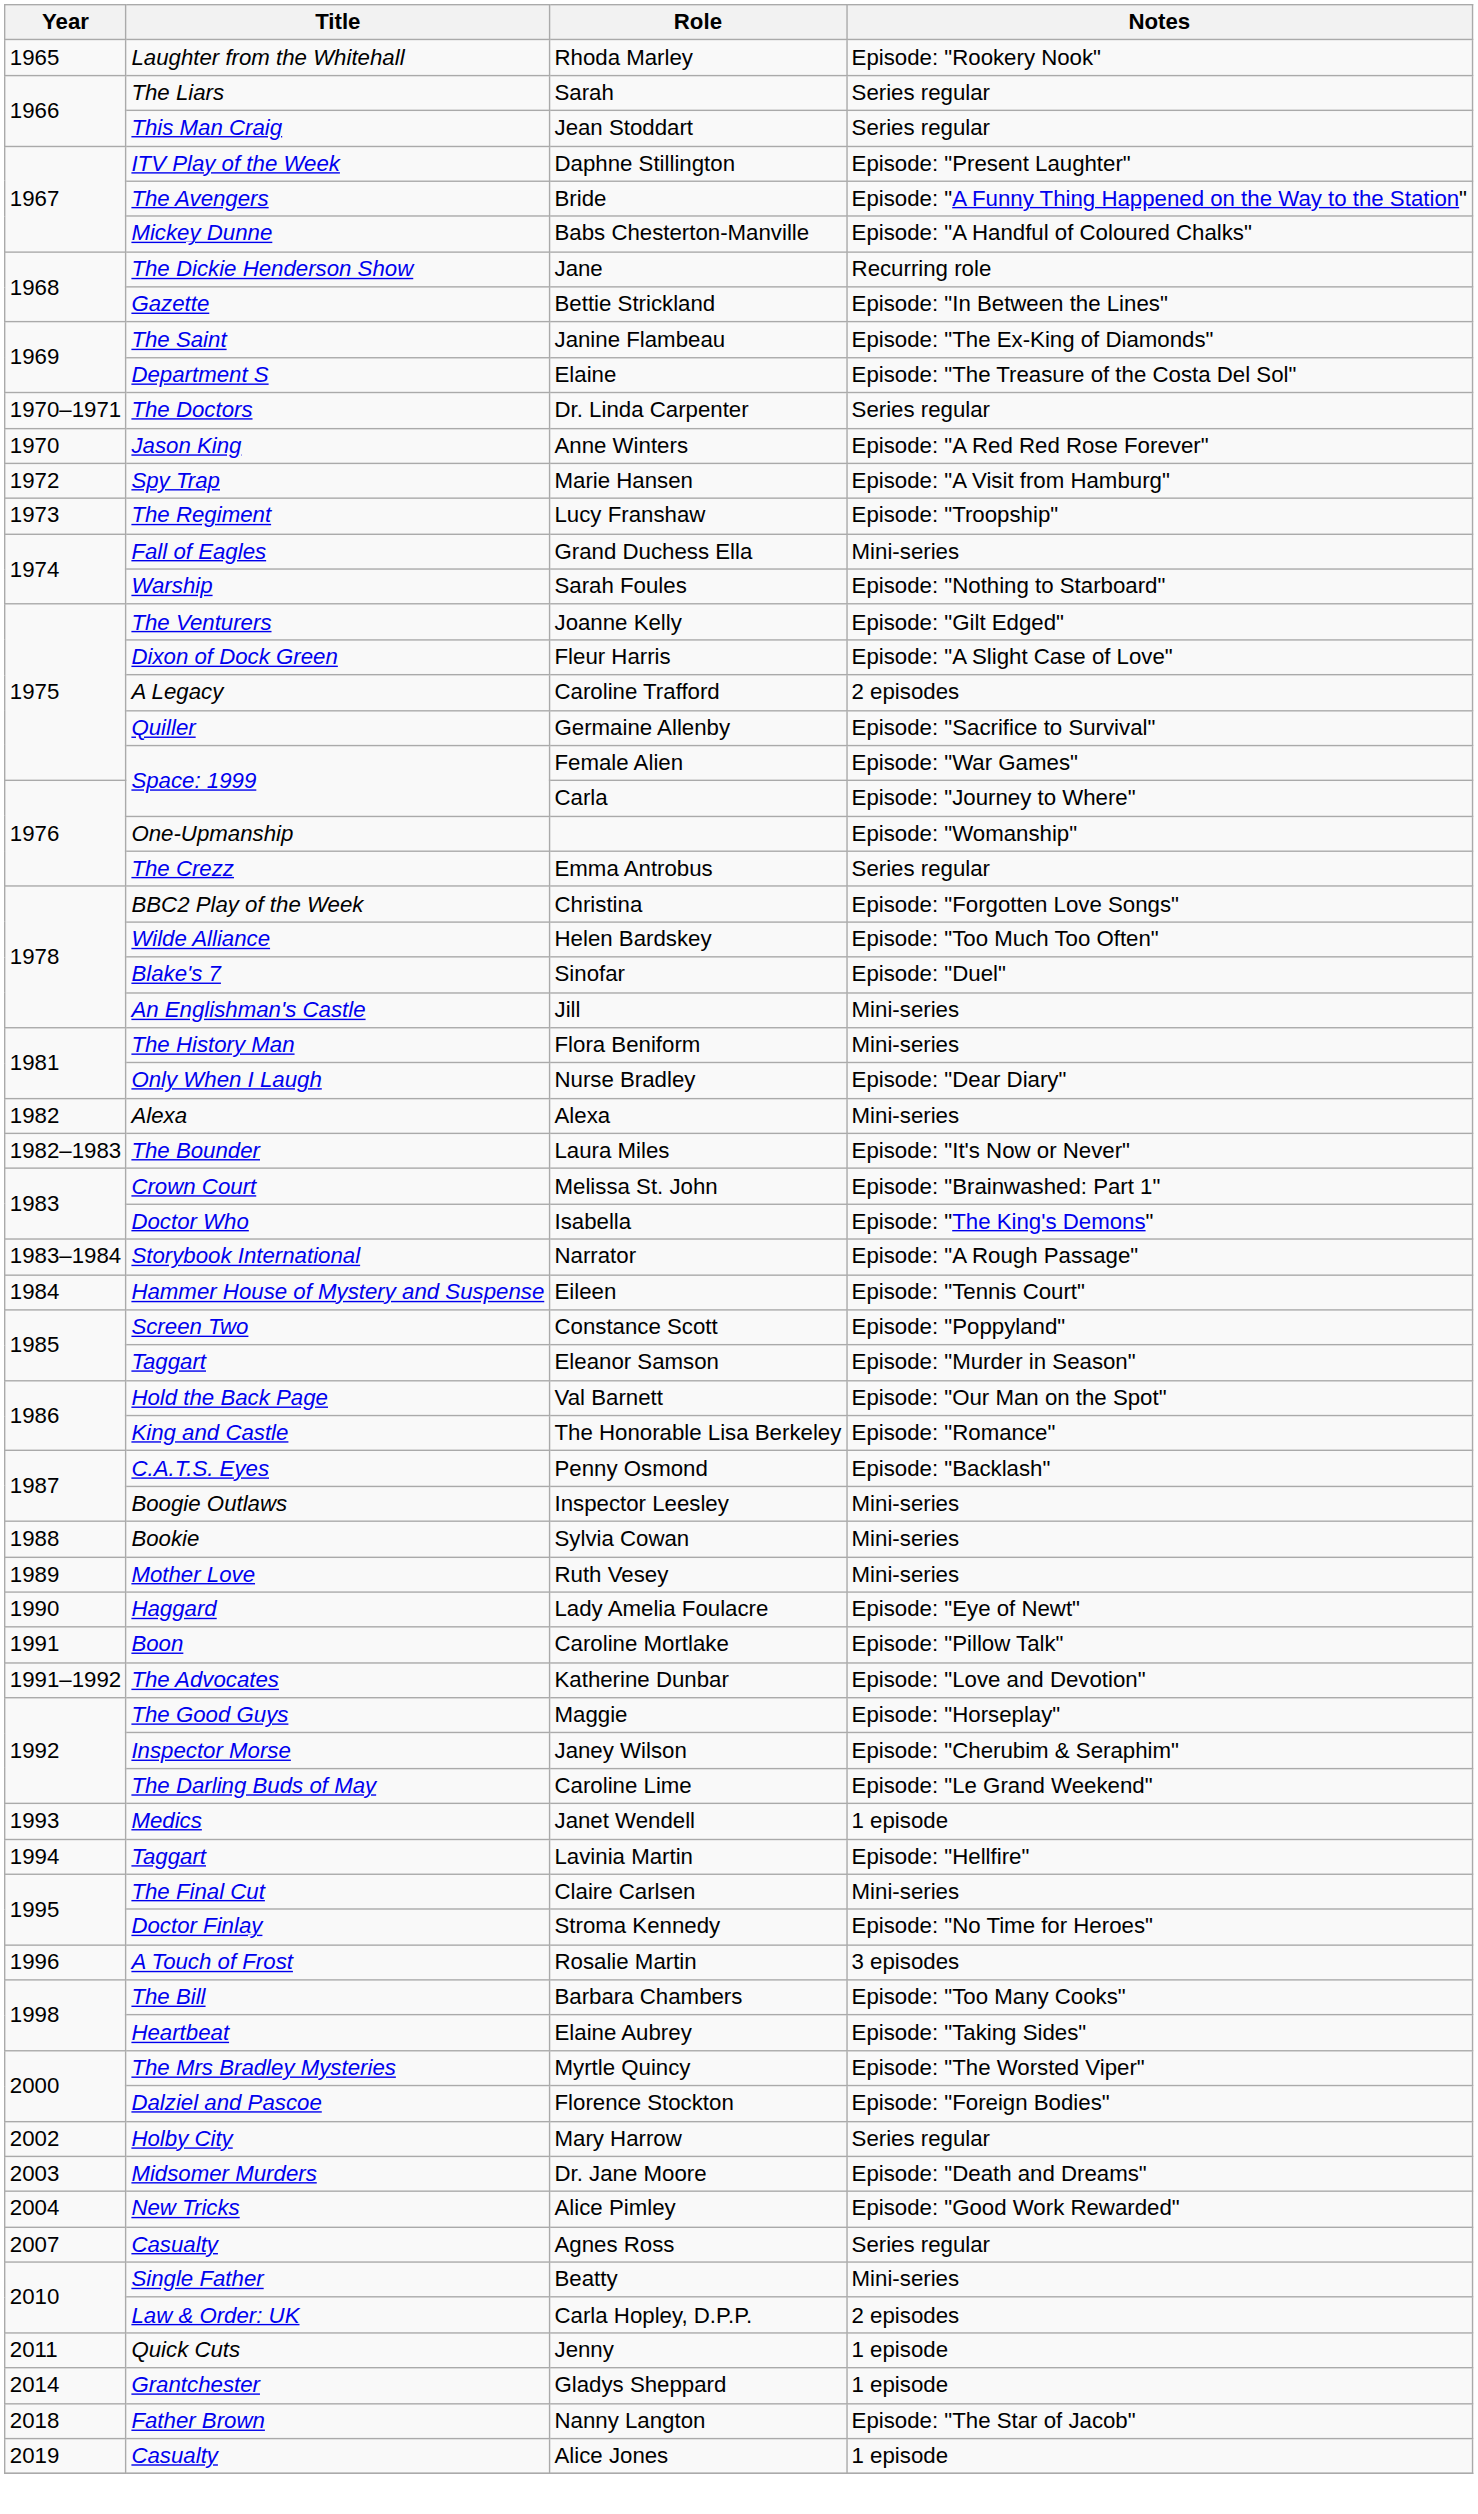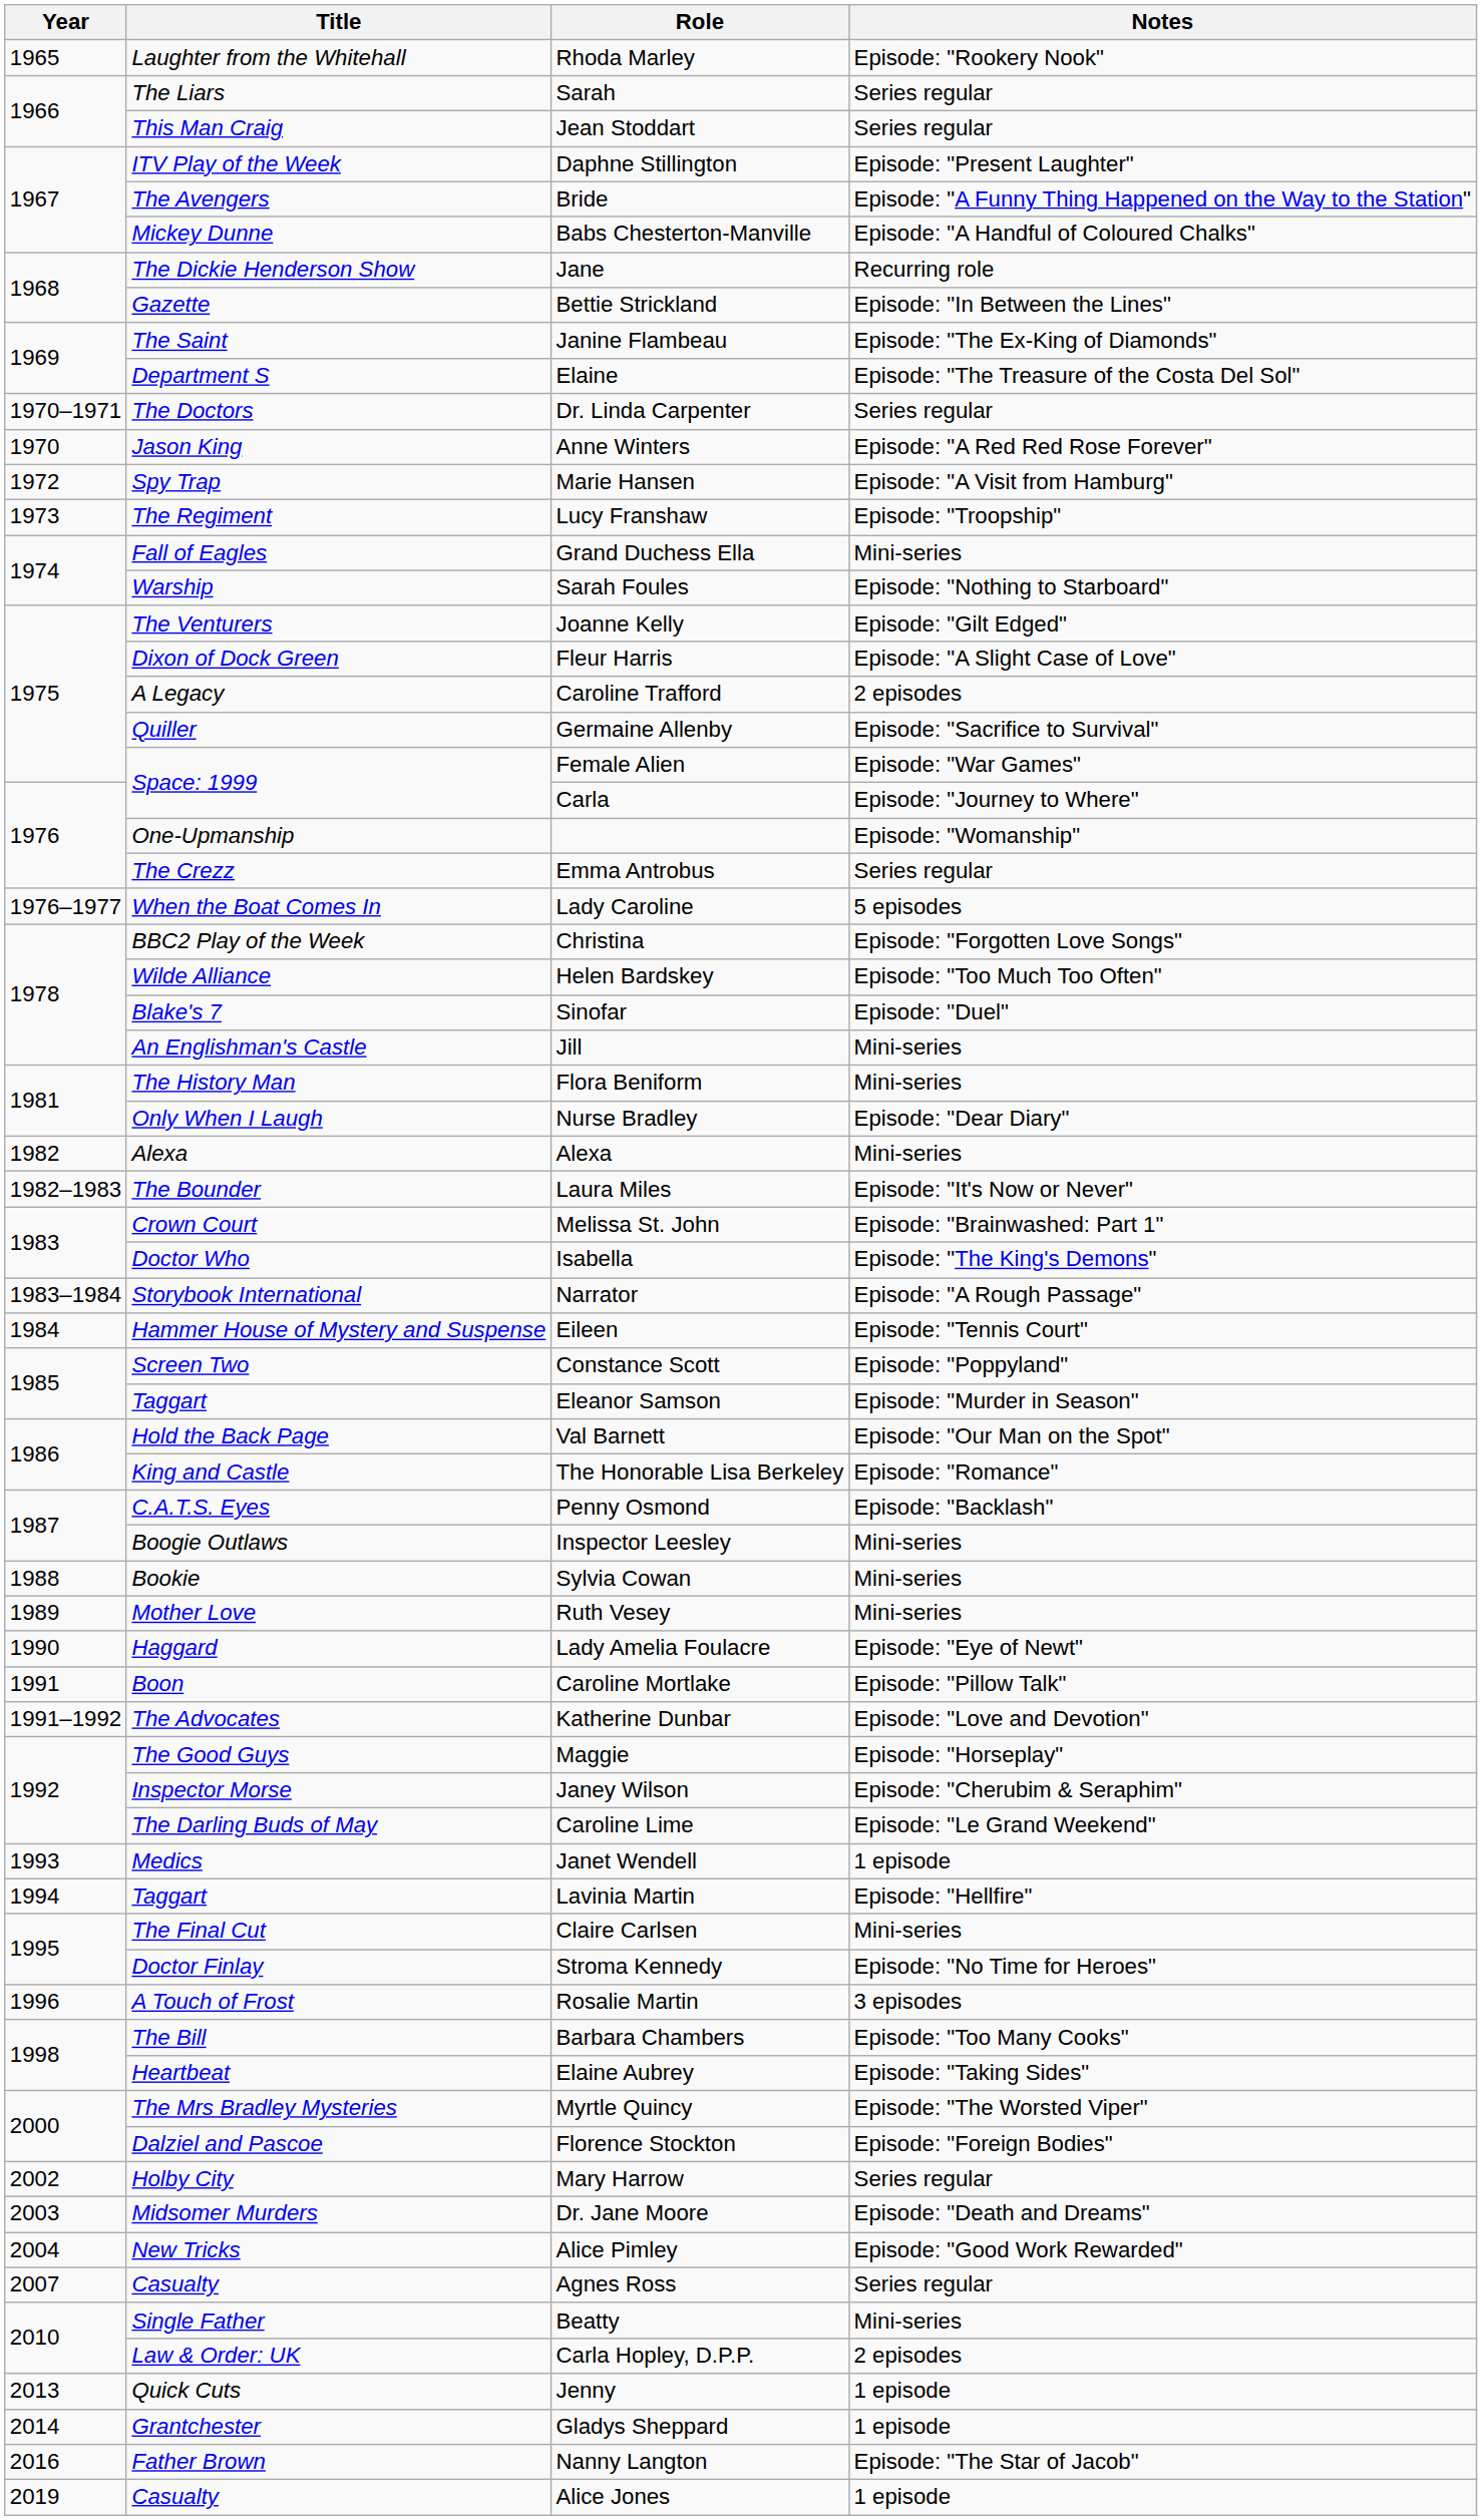 <table class="wikitable">
 <tr>
 <th>Year</th>
 <th>Title</th>
 <th>Role</th>
 <th>Notes</th>
 </tr>
 <tr>
 <td>1965</td>
 <td><em>Laughter from the Whitehall</em></td>
 <td>Rhoda Marley</td>
 <td>Episode: "Rookery Nook"</td>
 </tr>
 <tr>
 <td rowspan="2">1966</td>
 <td><em>The Liars</em></td>
 <td>Sarah</td>
 <td>Series regular</td>
 </tr>
 <tr>
 <td><em><a href='#'>This Man Craig</a></em></td>
 <td>Jean Stoddart</td>
 <td>Series regular</td>
 </tr>
 <tr>
 <td rowspan="3">1967</td>
 <td><em><a href='#'>ITV Play of the Week</a></em></td>
 <td>Daphne Stillington</td>
 <td>Episode: "Present Laughter"</td>
 </tr>
 <tr>
 <td><em><a href='#'>The Avengers</a></em></td>
 <td>Bride</td>
 <td>Episode: "<a href='#'>A Funny Thing Happened on the Way to the Station</a>"</td>
 </tr>
 <tr>
 <td><em><a href='#'>Mickey Dunne</a></em></td>
 <td>Babs Chesterton-Manville</td>
 <td>Episode: "A Handful of Coloured Chalks"</td>
 </tr>
 <tr>
 <td rowspan="2">1968</td>
 <td><em><a href='#'>The Dickie Henderson Show</a></em></td>
 <td>Jane</td>
 <td>Recurring role</td>
 </tr>
 <tr>
 <td><em><a href='#'>Gazette</a></em></td>
 <td>Bettie Strickland</td>
 <td>Episode: "In Between the Lines"</td>
 </tr>
 <tr>
 <td rowspan="2">1969</td>
 <td><em><a href='#'>The Saint</a></em></td>
 <td>Janine Flambeau</td>
 <td>Episode: "The Ex-King of Diamonds"</td>
 </tr>
 <tr>
 <td><em><a href='#'>Department S</a></em></td>
 <td>Elaine</td>
 <td>Episode: "The Treasure of the Costa Del Sol"</td>
 </tr>
 <tr>
 <td>1970–1971</td>
 <td><em><a href='#'>The Doctors</a></em></td>
 <td>Dr. Linda Carpenter</td>
 <td>Series regular</td>
 </tr>
 <tr>
 <td>1970</td>
 <td><em><a href='#'>Jason King</a></em></td>
 <td>Anne Winters</td>
 <td>Episode: "A Red Red Rose Forever"</td>
 </tr>
 <tr>
 <td>1972</td>
 <td><em><a href='#'>Spy Trap</a></em></td>
 <td>Marie Hansen</td>
 <td>Episode: "A Visit from Hamburg"</td>
 </tr>
 <tr>
 <td>1973</td>
 <td><em><a href='#'>The Regiment</a></em></td>
 <td>Lucy Franshaw</td>
 <td>Episode: "Troopship"</td>
 </tr>
 <tr>
 <td rowspan="2">1974</td>
 <td><em><a href='#'>Fall of Eagles</a></em></td>
 <td>Grand Duchess Ella</td>
 <td>Mini-series</td>
 </tr>
 <tr>
 <td><em><a href='#'>Warship</a></em></td>
 <td>Sarah Foules</td>
 <td>Episode: "Nothing to Starboard"</td>
 </tr>
 <tr>
 <td rowspan="5">1975</td>
 <td><em><a href='#'>The Venturers</a></em></td>
 <td>Joanne Kelly</td>
 <td>Episode: "Gilt Edged"</td>
 </tr>
 <tr>
 <td><em><a href='#'>Dixon of Dock Green</a></em></td>
 <td>Fleur Harris</td>
 <td>Episode: "A Slight Case of Love"</td>
 </tr>
 <tr>
 <td><em>A Legacy</em></td>
 <td>Caroline Trafford</td>
 <td>2 episodes</td>
 </tr>
 <tr>
 <td><em><a href='#'>Quiller</a></em></td>
 <td>Germaine Allenby</td>
 <td>Episode: "Sacrifice to Survival"</td>
 </tr>
 <tr>
 <td rowspan="2"><em><a href='#'>Space: 1999</a></em></td>
 <td>Female Alien</td>
 <td>Episode: "War Games"</td>
 </tr>
 <tr>
 <td rowspan="3">1976</td>
 <td>Carla</td>
 <td>Episode: "Journey to Where"</td>
 </tr>
 <tr>
 <td><em>One-Upmanship</em></td>
 <td></td>
 <td>Episode: "Womanship"</td>
 </tr>
 <tr>
 <td><em><a href='#'>The Crezz</a></em></td>
 <td>Emma Antrobus</td>
 <td>Series regular</td>
+</tr>
+<tr>
+<td>1976–1977</td>
+<td><em><a href='#'>When the Boat Comes In</a></em></td>
+<td>Lady Caroline</td>
+<td>5 episodes</td>
 </tr>
 <tr>
 <td rowspan="4">1978</td>
 <td><em>BBC2 Play of the Week</em></td>
 <td>Christina</td>
 <td>Episode: "Forgotten Love Songs"</td>
 </tr>
 <tr>
 <td><em><a href='#'>Wilde Alliance</a></em></td>
 <td>Helen Bardskey</td>
 <td>Episode: "Too Much Too Often"</td>
 </tr>
 <tr>
 <td><em><a href='#'>Blake's 7</a></em></td>
 <td>Sinofar</td>
 <td>Episode: "Duel"</td>
 </tr>
 <tr>
 <td><em><a href='#'>An Englishman's Castle</a></em></td>
 <td>Jill</td>
 <td>Mini-series</td>
 </tr>
 <tr>
 <td rowspan="2">1981</td>
 <td><em><a href='#'>The History Man</a></em></td>
 <td>Flora Beniform</td>
 <td>Mini-series</td>
 </tr>
 <tr>
 <td><em><a href='#'>Only When I Laugh</a></em></td>
 <td>Nurse Bradley</td>
 <td>Episode: "Dear Diary"</td>
 </tr>
 <tr>
 <td>1982</td>
 <td><em>Alexa</em></td>
 <td>Alexa</td>
 <td>Mini-series</td>
 </tr>
 <tr>
 <td>1982–1983</td>
 <td><em><a href='#'>The Bounder</a></em></td>
 <td>Laura Miles</td>
 <td>Episode: "It's Now or Never"</td>
 </tr>
 <tr>
 <td rowspan="2">1983</td>
 <td><em><a href='#'>Crown Court</a></em></td>
 <td>Melissa St. John</td>
 <td>Episode: "Brainwashed: Part 1"</td>
 </tr>
 <tr>
 <td><em><a href='#'>Doctor Who</a></em></td>
 <td>Isabella</td>
 <td>Episode: "<a href='#'>The King's Demons</a>"</td>
 </tr>
 <tr>
 <td>1983–1984</td>
 <td><em><a href='#'>Storybook International</a></em></td>
 <td>Narrator</td>
 <td>Episode: "A Rough Passage"</td>
 </tr>
 <tr>
 <td>1984</td>
 <td><em><a href='#'>Hammer House of Mystery and Suspense</a></em></td>
 <td>Eileen</td>
 <td>Episode: "Tennis Court"</td>
 </tr>
 <tr>
 <td rowspan="2">1985</td>
 <td><em><a href='#'>Screen Two</a></em></td>
 <td>Constance Scott</td>
 <td>Episode: "Poppyland"</td>
 </tr>
 <tr>
 <td><em><a href='#'>Taggart</a></em></td>
 <td>Eleanor Samson</td>
 <td>Episode: "Murder in Season"</td>
 </tr>
 <tr>
 <td rowspan="2">1986</td>
 <td><em><a href='#'>Hold the Back Page</a></em></td>
 <td>Val Barnett</td>
 <td>Episode: "Our Man on the Spot"</td>
 </tr>
 <tr>
 <td><em><a href='#'>King and Castle</a></em></td>
 <td>The Honorable Lisa Berkeley</td>
 <td>Episode: "Romance"</td>
 </tr>
 <tr>
 <td rowspan="2">1987</td>
 <td><em><a href='#'>C.A.T.S. Eyes</a></em></td>
 <td>Penny Osmond</td>
 <td>Episode: "Backlash"</td>
 </tr>
 <tr>
 <td><em>Boogie Outlaws</em></td>
 <td>Inspector Leesley</td>
 <td>Mini-series</td>
 </tr>
 <tr>
 <td>1988</td>
 <td><em>Bookie</em></td>
 <td>Sylvia Cowan</td>
 <td>Mini-series</td>
 </tr>
 <tr>
 <td>1989</td>
 <td><em><a href='#'>Mother Love</a></em></td>
 <td>Ruth Vesey</td>
 <td>Mini-series</td>
 </tr>
 <tr>
 <td>1990</td>
 <td><em><a href='#'>Haggard</a></em></td>
 <td>Lady Amelia Foulacre</td>
 <td>Episode: "Eye of Newt"</td>
 </tr>
 <tr>
 <td>1991</td>
 <td><em><a href='#'>Boon</a></em></td>
 <td>Caroline Mortlake</td>
 <td>Episode: "Pillow Talk"</td>
 </tr>
 <tr>
 <td>1991–1992</td>
 <td><em><a href='#'>The Advocates</a></em></td>
 <td>Katherine Dunbar</td>
 <td>Episode: "Love and Devotion"</td>
 </tr>
 <tr>
 <td rowspan="3">1992</td>
 <td><em><a href='#'>The Good Guys</a></em></td>
 <td>Maggie</td>
 <td>Episode: "Horseplay"</td>
 </tr>
 <tr>
 <td><em><a href='#'>Inspector Morse</a></em></td>
 <td>Janey Wilson</td>
 <td>Episode: "Cherubim & Seraphim"</td>
 </tr>
 <tr>
 <td><em><a href='#'>The Darling Buds of May</a></em></td>
 <td>Caroline Lime</td>
 <td>Episode: "Le Grand Weekend"</td>
 </tr>
 <tr>
 <td>1993</td>
 <td><em><a href='#'>Medics</a></em></td>
 <td>Janet Wendell</td>
 <td>1 episode</td>
 </tr>
 <tr>
 <td>1994</td>
 <td><em><a href='#'>Taggart</a></em></td>
 <td>Lavinia Martin</td>
 <td>Episode: "Hellfire"</td>
 </tr>
 <tr>
 <td rowspan="2">1995</td>
 <td><em><a href='#'>The Final Cut</a></em></td>
 <td>Claire Carlsen</td>
 <td>Mini-series</td>
 </tr>
 <tr>
 <td><em><a href='#'>Doctor Finlay</a></em></td>
 <td>Stroma Kennedy</td>
 <td>Episode: "No Time for Heroes"</td>
 </tr>
 <tr>
 <td>1996</td>
 <td><em><a href='#'>A Touch of Frost</a></em></td>
 <td>Rosalie Martin</td>
 <td>3 episodes</td>
 </tr>
 <tr>
 <td rowspan="2">1998</td>
 <td><em><a href='#'>The Bill</a></em></td>
 <td>Barbara Chambers</td>
 <td>Episode: "Too Many Cooks"</td>
 </tr>
 <tr>
 <td><em><a href='#'>Heartbeat</a></em></td>
 <td>Elaine Aubrey</td>
 <td>Episode: "Taking Sides"</td>
 </tr>
 <tr>
 <td rowspan="2">2000</td>
 <td><em><a href='#'>The Mrs Bradley Mysteries</a></em></td>
 <td>Myrtle Quincy</td>
 <td>Episode: "The Worsted Viper"</td>
 </tr>
 <tr>
 <td><em><a href='#'>Dalziel and Pascoe</a></em></td>
 <td>Florence Stockton</td>
 <td>Episode: "Foreign Bodies"</td>
 </tr>
 <tr>
 <td>2002</td>
 <td><em><a href='#'>Holby City</a></em></td>
 <td>Mary Harrow</td>
 <td>Series regular</td>
 </tr>
 <tr>
 <td>2003</td>
 <td><em><a href='#'>Midsomer Murders</a></em></td>
 <td>Dr. Jane Moore</td>
 <td>Episode: "Death and Dreams"</td>
 </tr>
 <tr>
 <td>2004</td>
 <td><em><a href='#'>New Tricks</a></em></td>
 <td>Alice Pimley</td>
 <td>Episode: "Good Work Rewarded"</td>
 </tr>
 <tr>
 <td>2007</td>
 <td><em><a href='#'>Casualty</a></em></td>
 <td>Agnes Ross</td>
 <td>Series regular</td>
 </tr>
 <tr>
 <td rowspan="2">2010</td>
 <td><em><a href='#'>Single Father</a></em></td>
 <td>Beatty</td>
 <td>Mini-series</td>
 </tr>
 <tr>
 <td><em><a href='#'>Law & Order: UK</a></em></td>
 <td>Carla Hopley, D.P.P.</td>
 <td>2 episodes</td>
 </tr>
 <tr>
-<td>2011</td>
+<td>2013</td>
 <td><em>Quick Cuts</em></td>
 <td>Jenny</td>
 <td>1 episode</td>
 </tr>
 <tr>
 <td>2014</td>
 <td><em><a href='#'>Grantchester</a></em></td>
 <td>Gladys Sheppard</td>
 <td>1 episode</td>
 </tr>
 <tr>
-<td>2018</td>
+<td>2016</td>
 <td><em><a href='#'>Father Brown</a></em></td>
 <td>Nanny Langton</td>
 <td>Episode: "The Star of Jacob"</td>
 </tr>
 <tr>
 <td>2019</td>
 <td><em><a href='#'>Casualty</a></em></td>
 <td>Alice Jones</td>
 <td>1 episode</td>
 </tr>
 <tr>
 </tr>
 </table>
